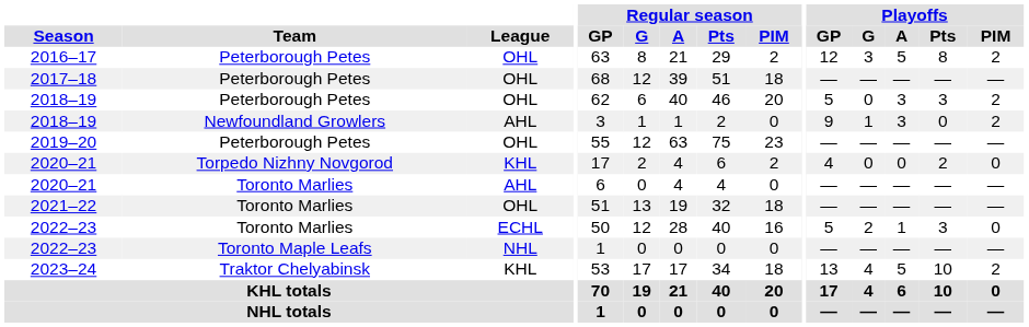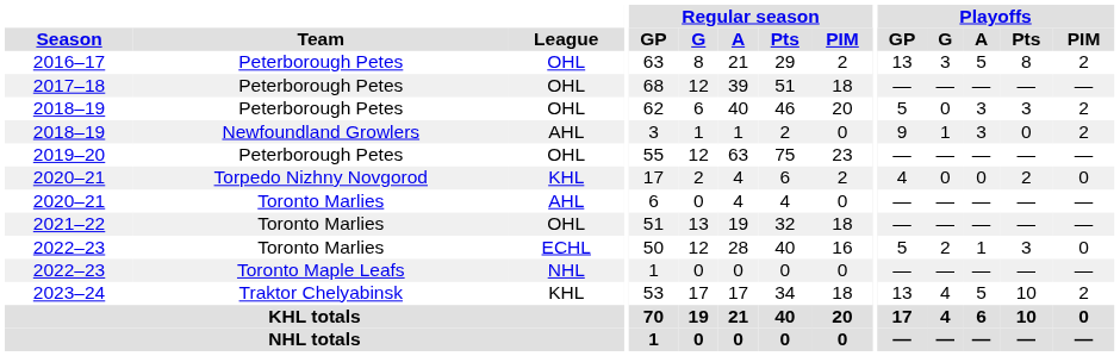 <table border="0" cellpadding="1" cellspacing="0" style="text-align:center; width:60em;">
 <tr bgcolor="#e0e0e0">
 <th colspan="3" bgcolor="#ffffff"></th>
 <th rowspan="99" bgcolor="#ffffff"></th>
 <th colspan="5"><a href='#'>Regular season</a></th>
 <th rowspan="99" bgcolor="#ffffff"></th>
 <th colspan="5"><a href='#'>Playoffs</a></th>
 </tr>
 <tr bgcolor="#e0e0e0">
 <th><a href='#'>Season</a></th>
 <th>Team</th>
 <th>League</th>
 <th>GP</th>
 <th><a href='#'>G</a></th>
 <th><a href='#'>A</a></th>
 <th><a href='#'>Pts</a></th>
 <th><a href='#'>PIM</a></th>
 <th>GP</th>
 <th>G</th>
 <th>A</th>
 <th>Pts</th>
 <th>PIM</th>
 </tr>
 <tr>
 <td><a href='#'>2016–17</a></td>
 <td><a href='#'>Peterborough Petes</a></td>
 <td><a href='#'>OHL</a></td>
 <td>63</td>
 <td>8</td>
 <td>21</td>
 <td>29</td>
 <td>2</td>
-<td>12</td>
+<td>13</td>
 <td>3</td>
 <td>5</td>
 <td>8</td>
 <td>2</td>
 </tr>
 <tr bgcolor="#f0f0f0">
 <td><a href='#'>2017–18</a></td>
 <td>Peterborough Petes</td>
 <td>OHL</td>
 <td>68</td>
 <td>12</td>
 <td>39</td>
 <td>51</td>
 <td>18</td>
 <td>—</td>
 <td>—</td>
 <td>—</td>
 <td>—</td>
 <td>—</td>
 </tr>
 <tr>
 <td><a href='#'>2018–19</a></td>
 <td>Peterborough Petes</td>
 <td>OHL</td>
 <td>62</td>
 <td>6</td>
 <td>40</td>
 <td>46</td>
 <td>20</td>
 <td>5</td>
 <td>0</td>
 <td>3</td>
 <td>3</td>
 <td>2</td>
 </tr>
 <tr bgcolor="#f0f0f0">
 <td><a href='#'>2018–19</a></td>
 <td><a href='#'>Newfoundland Growlers</a></td>
 <td>AHL</td>
 <td>3</td>
 <td>1</td>
 <td>1</td>
 <td>2</td>
 <td>0</td>
 <td>9</td>
 <td>1</td>
 <td>3</td>
 <td>0</td>
 <td>2</td>
 </tr>
 <tr>
 <td><a href='#'>2019–20</a></td>
 <td>Peterborough Petes</td>
 <td>OHL</td>
 <td>55</td>
 <td>12</td>
 <td>63</td>
 <td>75</td>
 <td>23</td>
 <td>—</td>
 <td>—</td>
 <td>—</td>
 <td>—</td>
 <td>—</td>
 </tr>
 <tr bgcolor="#f0f0f0">
 <td><a href='#'>2020–21</a></td>
 <td><a href='#'>Torpedo Nizhny Novgorod</a></td>
 <td><a href='#'>KHL</a></td>
 <td>17</td>
 <td>2</td>
 <td>4</td>
 <td>6</td>
 <td>2</td>
 <td>4</td>
 <td>0</td>
 <td>0</td>
 <td>2</td>
 <td>0</td>
 </tr>
 <tr>
 <td><a href='#'>2020–21</a></td>
 <td><a href='#'>Toronto Marlies</a></td>
 <td><a href='#'>AHL</a></td>
 <td>6</td>
 <td>0</td>
 <td>4</td>
 <td>4</td>
 <td>0</td>
 <td>—</td>
 <td>—</td>
 <td>—</td>
 <td>—</td>
 <td>—</td>
 </tr>
 <tr bgcolor="#f0f0f0">
 <td><a href='#'>2021–22</a></td>
 <td>Toronto Marlies</td>
 <td>OHL</td>
 <td>51</td>
 <td>13</td>
 <td>19</td>
 <td>32</td>
 <td>18</td>
 <td>—</td>
 <td>—</td>
 <td>—</td>
 <td>—</td>
 <td>—</td>
 </tr>
 <tr>
 <td><a href='#'>2022–23</a></td>
 <td>Toronto Marlies</td>
 <td><a href='#'>ECHL</a></td>
 <td>50</td>
 <td>12</td>
 <td>28</td>
 <td>40</td>
 <td>16</td>
 <td>5</td>
 <td>2</td>
 <td>1</td>
 <td>3</td>
 <td>0</td>
 </tr>
 <tr bgcolor="#f0f0f0">
 <td><a href='#'>2022–23</a></td>
 <td><a href='#'>Toronto Maple Leafs</a></td>
 <td><a href='#'>NHL</a></td>
 <td>1</td>
 <td>0</td>
 <td>0</td>
 <td>0</td>
 <td>0</td>
 <td>—</td>
 <td>—</td>
 <td>—</td>
 <td>—</td>
 <td>—</td>
 </tr>
 <tr>
 <td><a href='#'>2023–24</a></td>
 <td><a href='#'>Traktor Chelyabinsk</a></td>
 <td>KHL</td>
 <td>53</td>
 <td>17</td>
 <td>17</td>
 <td>34</td>
 <td>18</td>
 <td>13</td>
 <td>4</td>
 <td>5</td>
 <td>10</td>
 <td>2</td>
 </tr>
 <tr bgcolor="#e0e0e0">
 <th colspan="3">KHL totals</th>
 <th>70</th>
 <th>19</th>
 <th>21</th>
 <th>40</th>
 <th>20</th>
 <th>17</th>
 <th>4</th>
 <th>6</th>
 <th>10</th>
 <th>0</th>
 </tr>
 <tr bgcolor="#e0e0e0">
 <th colspan="3">NHL totals</th>
 <th>1</th>
 <th>0</th>
 <th>0</th>
 <th>0</th>
 <th>0</th>
 <th>—</th>
 <th>—</th>
 <th>—</th>
 <th>—</th>
 <th>—</th>
 </tr>
 </table>
